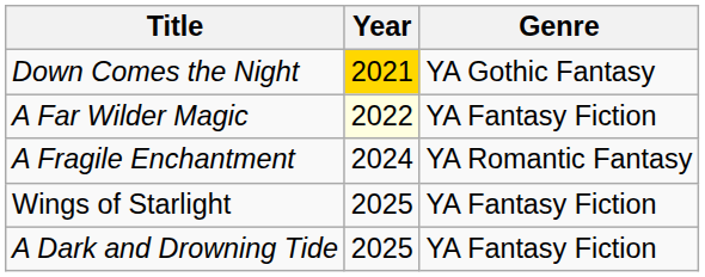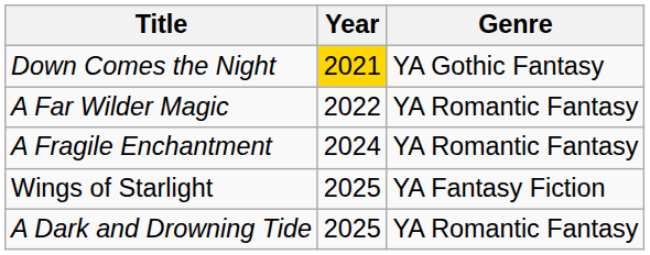 <table class="wikitable">
 <tr>
 <th>Title</th>
 <th>Year</th>
 <th>Genre</th>
 </tr>
 <tr>
 <td><em>Down Comes the Night</em></td>
 <td style="background: gold;">2021</td>
 <td>YA Gothic Fantasy</td>
 </tr>
 <tr>
 <td><em>A Far Wilder Magic</em></td>
-<td style="background: lightyellow;">2022</td>
-<td>YA Fantasy Fiction</td>
+<td>2022</td>
+<td>YA Romantic Fantasy</td>
 </tr>
 <tr>
 <td><em>A Fragile Enchantment</em></td>
 <td>2024</td>
 <td>YA Romantic Fantasy</td>
 </tr>
 <tr>
 <td>Wings of Starlight</td>
 <td>2025</td>
 <td>YA Fantasy Fiction</td>
 </tr>
 <tr>
 <td><em>A Dark and Drowning Tide</em></td>
 <td>2025</td>
-<td>YA Fantasy Fiction</td>
+<td>YA Romantic Fantasy</td>
 </tr>
 </table>
